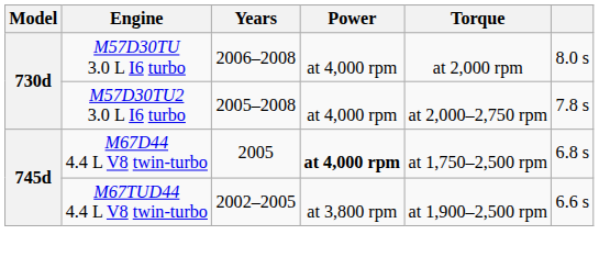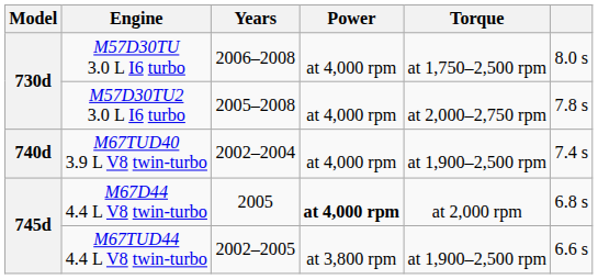 <table class="wikitable sortable" style="text-align: center;">
 <tr>
 <th>Model</th>
 <th>Engine</th>
 <th>Years</th>
 <th>Power</th>
 <th>Torque</th>
 <th></th>
 </tr>
 <tr>
 <th rowspan=2>730d</th>
 <td><em><a href='#'>M57D30TU</a></em> <br> 3.0 L <a href='#'>I6</a> <a href='#'>turbo</a></td>
 <td>2006–2008</td>
 <td> <br> at 4,000 rpm</td>
-<td> <br> at 2,000 rpm</td>
+<td> <br> at 1,750–2,500 rpm</td>
 <td>8.0 s</td>
 </tr>
 <tr>
 <td><em><a href='#'>M57D30TU2</a></em> <br> 3.0 L <a href='#'>I6</a> <a href='#'>turbo</a></td>
 <td>2005–2008</td>
 <td> <br> at 4,000 rpm</td>
 <td> <br> at 2,000–2,750 rpm</td>
 <td>7.8 s</td>
 </tr>
 <tr>
+<th>740d</th>
+<td><em><a href='#'>M67TUD40</a></em> <br> 3.9 L <a href='#'>V8</a> <a href='#'>twin-turbo</a></td>
+<td>2002–2004</td>
+<td> <br> at 4,000 rpm</td>
+<td> <br> at 1,900–2,500 rpm</td>
+<td>7.4 s</td>
+</tr>
+<tr>
 <th rowspan=2>745d</th>
 <td><em><a href='#'>M67D44</a></em> <br> 4.4 L <a href='#'>V8</a> <a href='#'>twin-turbo</a></td>
 <td>2005</td>
 <td><strong> <br> at 4,000 rpm</strong></td>
-<td> <br> at 1,750–2,500 rpm</td>
+<td> <br> at 2,000 rpm</td>
 <td>6.8 s</td>
 </tr>
 <tr>
 <td><em><a href='#'>M67TUD44</a></em> <br> 4.4 L <a href='#'>V8</a> <a href='#'>twin-turbo</a></td>
 <td>2002–2005</td>
 <td> <br> at 3,800 rpm</td>
 <td> <br> at 1,900–2,500 rpm</td>
 <td>6.6 s</td>
 </tr>
 </table>
